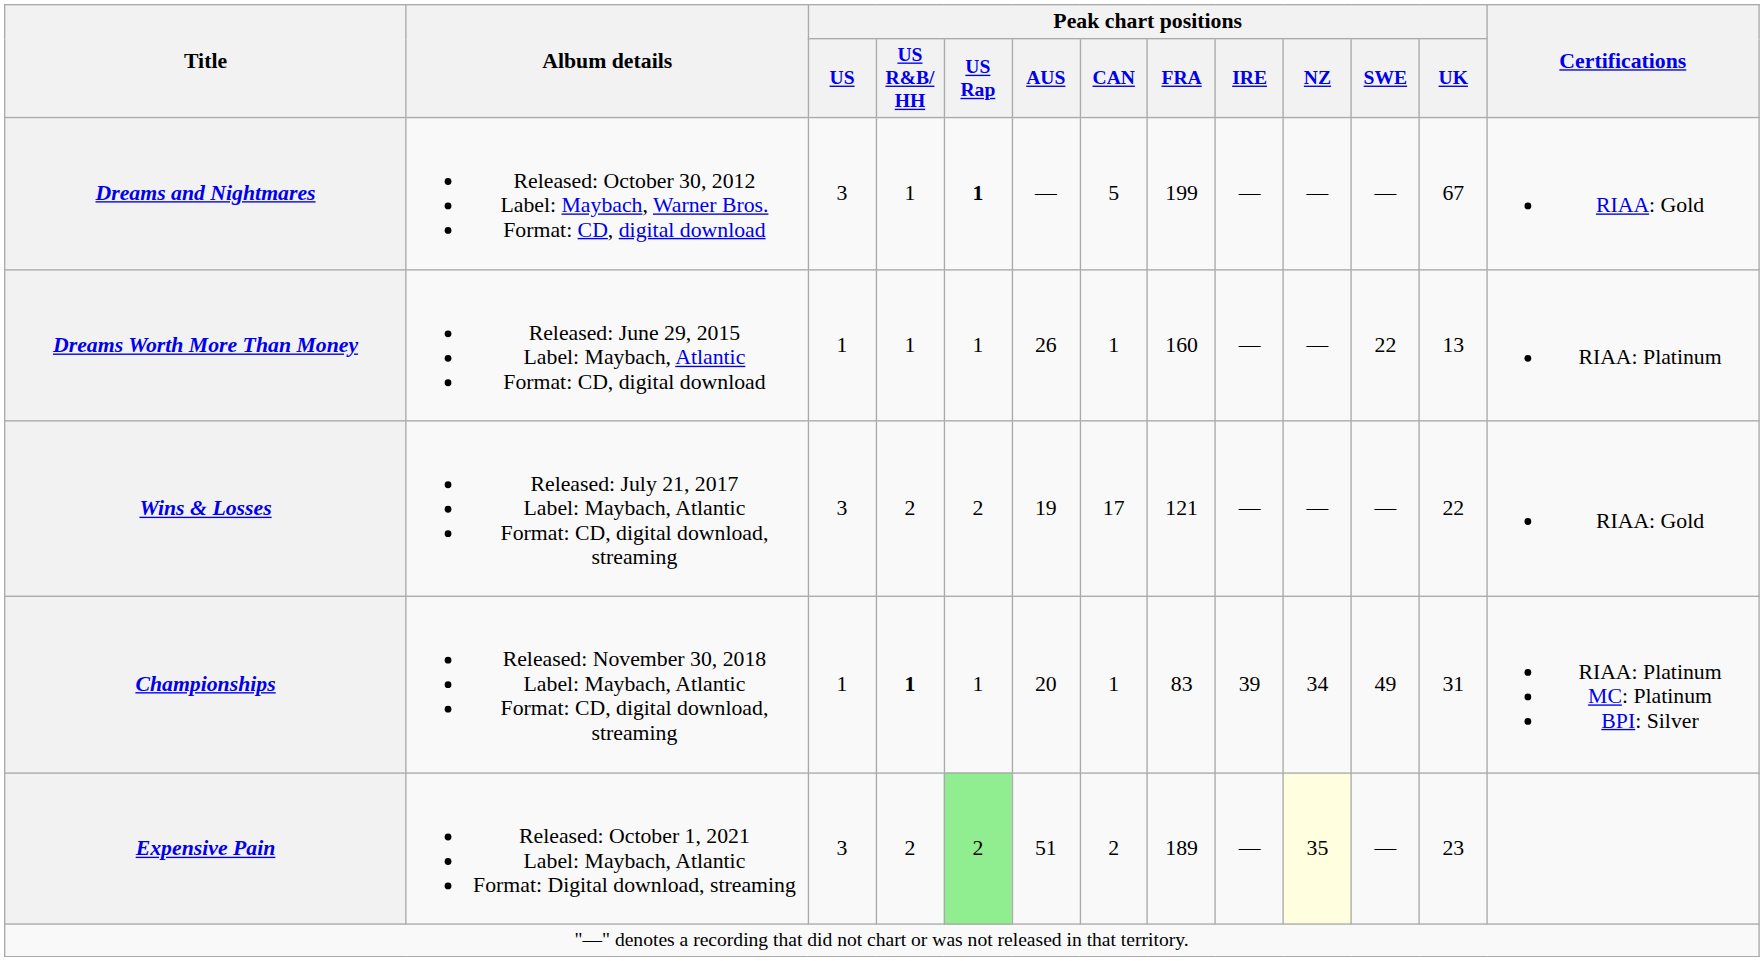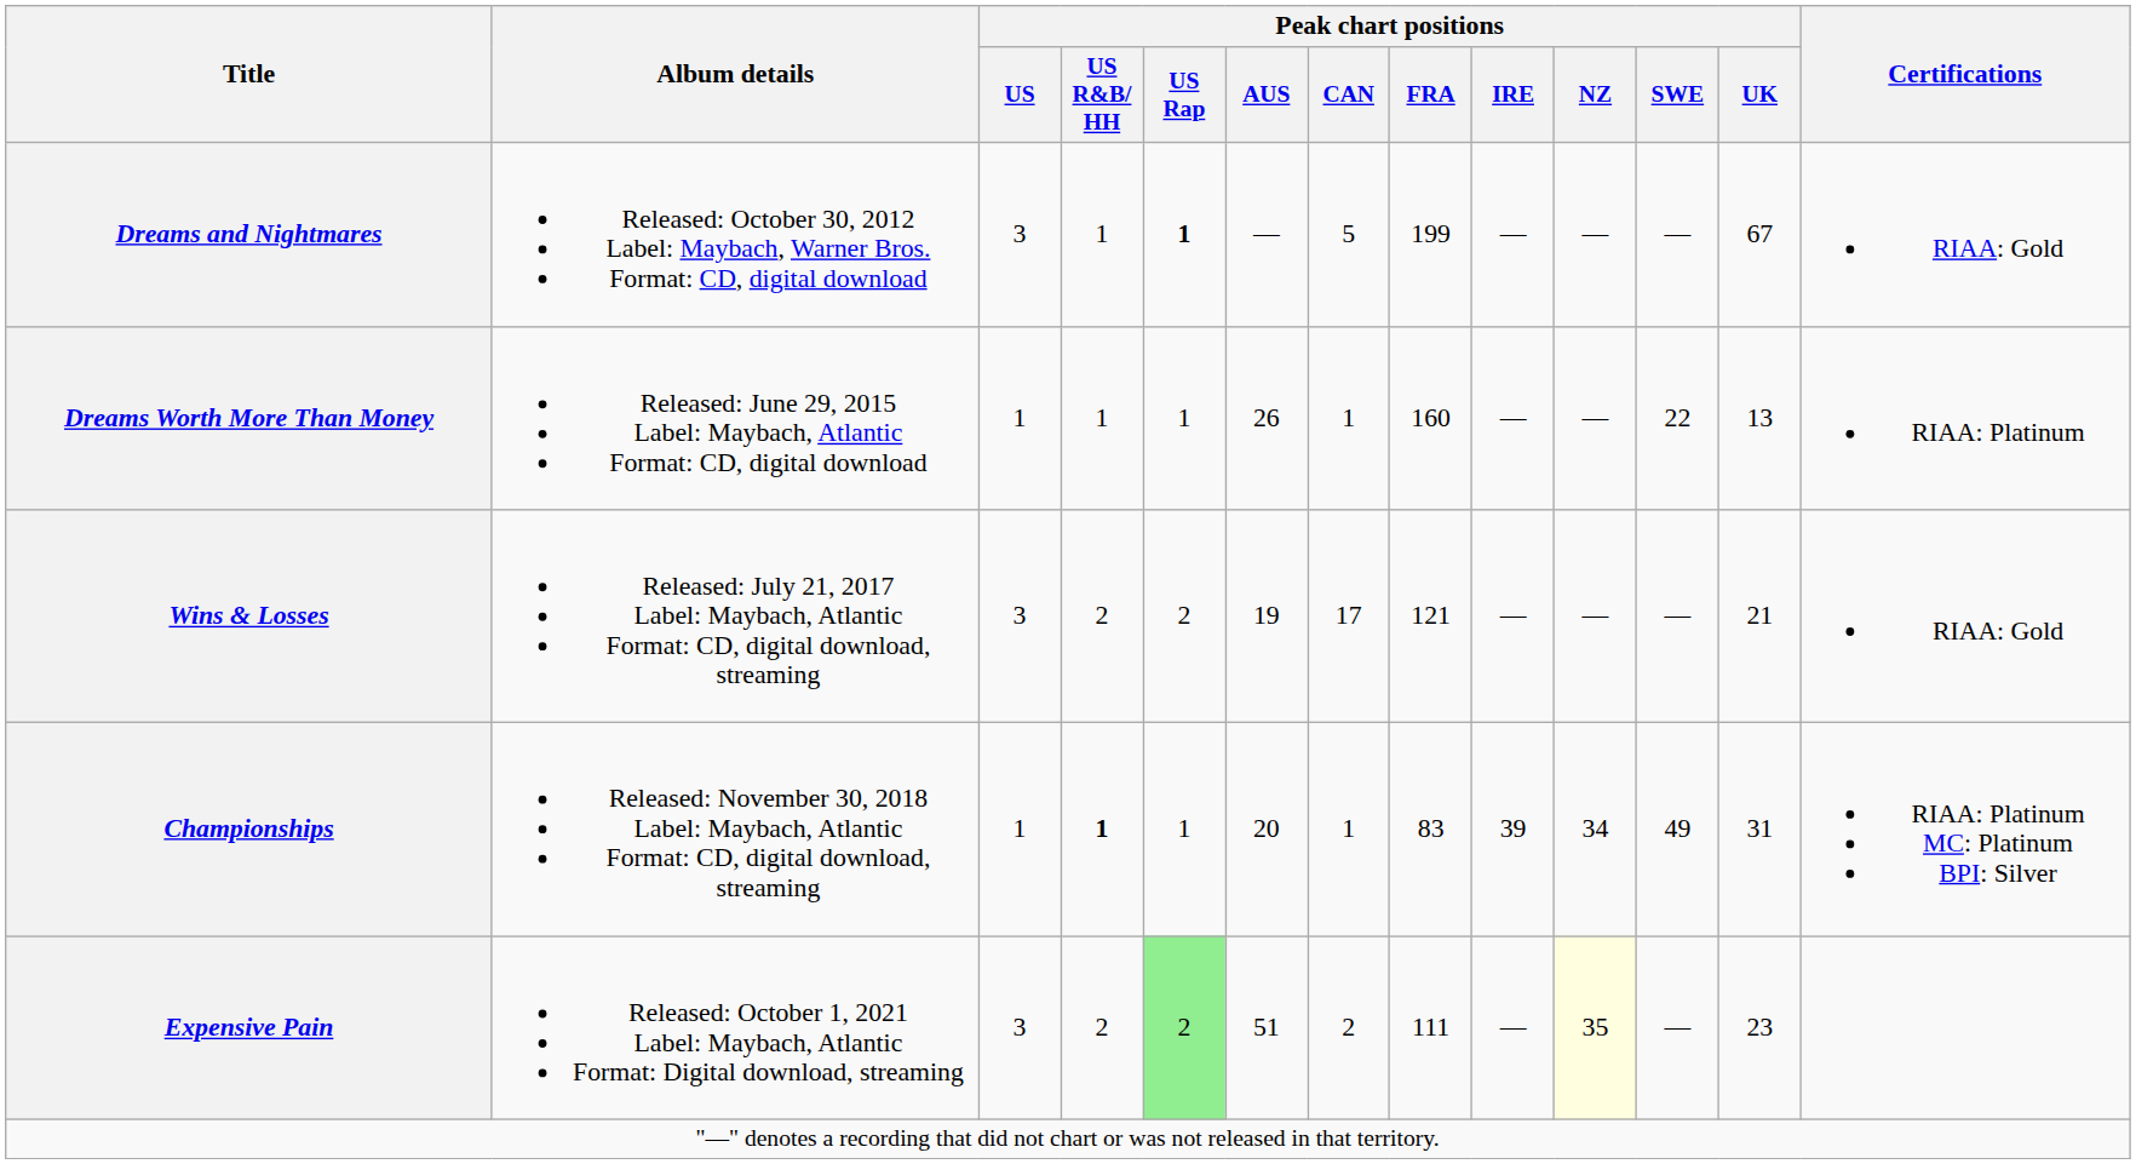 <table class="wikitable plainrowheaders" style="text-align:center;">
 <tr>
 <th scope="col" rowspan="2" style="width:18em;">Title</th>
 <th scope="col" rowspan="2" style="width:18em;">Album details</th>
 <th scope="col" colspan="10" style="width:9em;">Peak chart positions</th>
 <th scope="col" rowspan="2" style="width:12em;"><a href='#'>Certifications</a></th>
 </tr>
 <tr>
 <th scope="col" style="width:3em;font-size:90%;"><a href='#'>US</a><br></th>
 <th scope="col" style="width:3em;font-size:90%;"><a href='#'>US<br>R&B/<br>HH</a><br></th>
 <th scope="col" style="width:3em;font-size:90%;"><a href='#'>US<br>Rap</a><br></th>
 <th scope="col" style="width:3em;font-size:90%;"><a href='#'>AUS</a><br></th>
 <th scope="col" style="width:3em;font-size:90%;"><a href='#'>CAN</a><br></th>
 <th scope="col" style="width:3em;font-size:90%;"><a href='#'>FRA</a><br></th>
 <th scope="col" style="width:3em;font-size:90%;"><a href='#'>IRE</a><br></th>
 <th scope="col" style="width:3em;font-size:90%;"><a href='#'>NZ</a><br></th>
 <th scope="col" style="width:3em;font-size:90%;"><a href='#'>SWE</a><br></th>
 <th scope="col" style="width:3em;font-size:90%;"><a href='#'>UK</a><br></th>
 </tr>
 <tr>
 <th scope="row"><em><a href='#'>Dreams and Nightmares</a></em></th>
 <td><br><ul><li>Released: October 30, 2012</li><li>Label: <a href='#'>Maybach</a>, <a href='#'>Warner Bros.</a></li><li>Format: <a href='#'>CD</a>, <a href='#'>digital download</a></li></ul></td>
 <td>3</td>
 <td>1</td>
 <td><strong>1</strong></td>
 <td>—</td>
 <td>5</td>
 <td>199</td>
 <td>—</td>
 <td>—</td>
 <td>—</td>
 <td>67</td>
 <td><br><ul><li><a href='#'>RIAA</a>: Gold</li></ul></td>
 </tr>
 <tr>
 <th scope="row"><em><a href='#'>Dreams Worth More Than Money</a></em></th>
 <td><br><ul><li>Released: June 29, 2015</li><li>Label: Maybach, <a href='#'>Atlantic</a></li><li>Format: CD, digital download</li></ul></td>
 <td>1</td>
 <td>1</td>
 <td>1</td>
 <td>26</td>
 <td>1</td>
 <td>160</td>
 <td>—</td>
 <td>—</td>
 <td>22</td>
 <td>13</td>
 <td><br><ul><li>RIAA: Platinum</li></ul></td>
 </tr>
 <tr>
 <th scope="row"><em><a href='#'>Wins & Losses</a></em></th>
 <td><br><ul><li>Released: July 21, 2017</li><li>Label: Maybach, Atlantic</li><li>Format: CD, digital download, streaming</li></ul></td>
 <td>3</td>
 <td>2</td>
 <td>2</td>
 <td>19</td>
 <td>17</td>
 <td>121</td>
 <td>—</td>
 <td>—</td>
 <td>—</td>
-<td>22</td>
+<td>21</td>
 <td><br><ul><li>RIAA: Gold</li></ul></td>
 </tr>
 <tr>
 <th scope="row"><em><a href='#'>Championships</a></em></th>
 <td><br><ul><li>Released: November 30, 2018</li><li>Label: Maybach, Atlantic</li><li>Format: CD, digital download, streaming</li></ul></td>
 <td>1</td>
 <td><strong>1</strong></td>
 <td>1</td>
 <td>20</td>
 <td>1</td>
 <td>83</td>
 <td>39</td>
 <td>34</td>
 <td>49</td>
 <td>31</td>
 <td><br><ul><li>RIAA: Platinum</li><li><a href='#'>MC</a>: Platinum</li><li><a href='#'>BPI</a>: Silver</li></ul></td>
 </tr>
 <tr>
 <th scope="row"><em><a href='#'>Expensive Pain</a></em></th>
 <td><br><ul><li>Released: October 1, 2021</li><li>Label: Maybach, Atlantic</li><li>Format: Digital download, streaming</li></ul></td>
 <td>3</td>
 <td>2</td>
 <td style="background: lightgreen;">2</td>
 <td>51</td>
 <td>2</td>
-<td>189</td>
+<td>111</td>
 <td>—</td>
 <td style="background: lightyellow;">35</td>
 <td>—</td>
 <td>23</td>
 <td></td>
 </tr>
 <tr>
 <td colspan="14" style="font-size:90%">"—" denotes a recording that did not chart or was not released in that territory.</td>
 </tr>
 </table>
